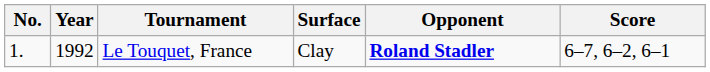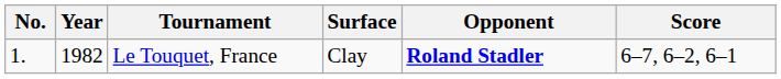 <table class="sortable wikitable" style=font-size:97%>
 <tr>
 <th width=30>No.</th>
 <th width=30>Year</th>
 <th width=150>Tournament</th>
 <th width=50>Surface</th>
 <th width=150>Opponent</th>
 <th style="width:110px" class="unsortable">Score</th>
 </tr>
 <tr>
 <td>1.</td>
-<td>1992</td>
+<td>1982</td>
 <td><a href='#'>Le Touquet</a>, France</td>
 <td>Clay</td>
 <td><strong> <a href='#'>Roland Stadler</a></strong></td>
 <td>6–7, 6–2, 6–1</td>
 </tr>
 </table>
